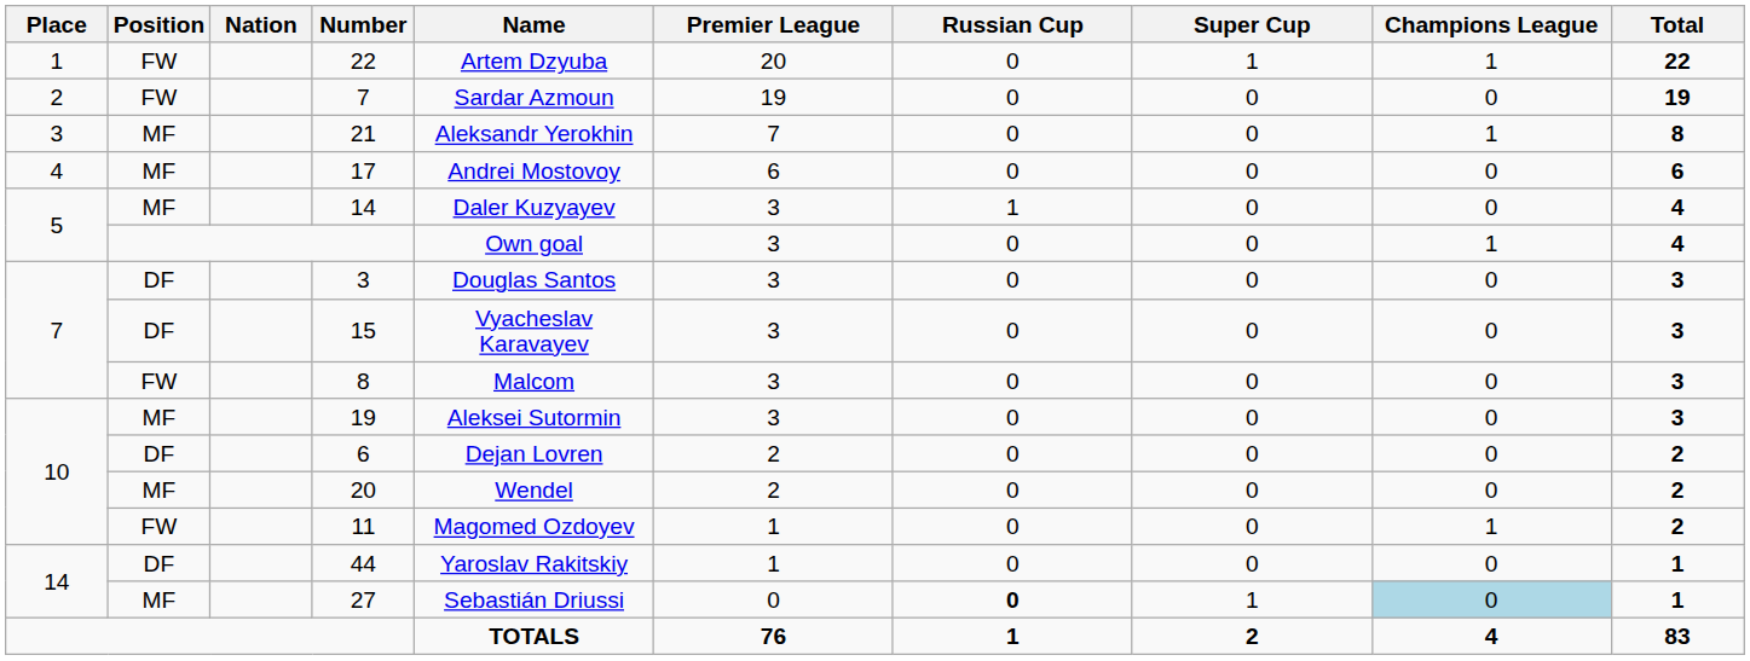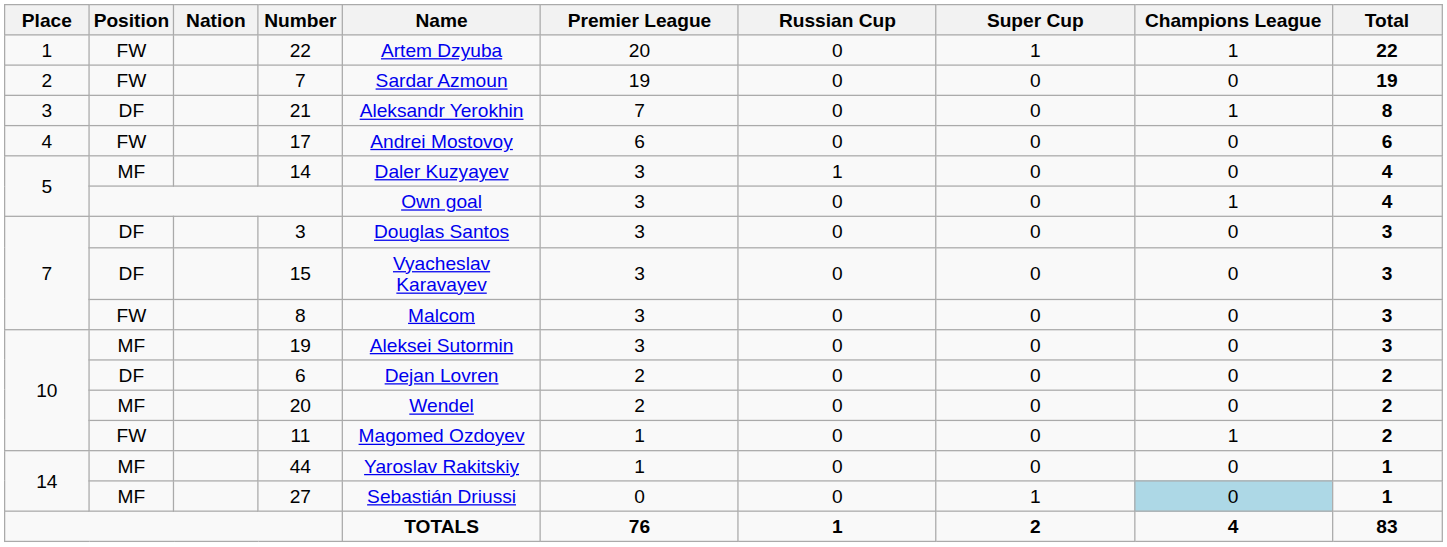 <table class="wikitable" style="font-size: 95%; text-align: center;">
 <tr>
 <th width=60>Place</th>
 <th width=60>Position</th>
 <th width=60>Nation</th>
 <th width=60>Number</th>
 <th width=150>Name</th>
 <th width=150>Premier League</th>
 <th width=150>Russian Cup</th>
 <th width=150>Super Cup</th>
 <th width=150>Champions League</th>
 <th width=80>Total</th>
 </tr>
 <tr>
 <td>1</td>
 <td>FW</td>
 <td></td>
 <td>22</td>
 <td><a href='#'>Artem Dzyuba</a></td>
 <td>20</td>
 <td>0</td>
 <td>1</td>
 <td>1</td>
 <td><strong>22</strong></td>
 </tr>
 <tr>
 <td>2</td>
 <td>FW</td>
 <td></td>
 <td>7</td>
 <td><a href='#'>Sardar Azmoun</a></td>
 <td>19</td>
 <td>0</td>
 <td>0</td>
 <td>0</td>
 <td><strong>19</strong></td>
 </tr>
 <tr>
 <td>3</td>
-<td>MF</td>
+<td>DF</td>
 <td></td>
 <td>21</td>
 <td><a href='#'>Aleksandr Yerokhin</a></td>
 <td>7</td>
 <td>0</td>
 <td>0</td>
 <td>1</td>
 <td><strong>8</strong></td>
 </tr>
 <tr>
 <td>4</td>
-<td>MF</td>
+<td>FW</td>
 <td></td>
 <td>17</td>
 <td><a href='#'>Andrei Mostovoy</a></td>
 <td>6</td>
 <td>0</td>
 <td>0</td>
 <td>0</td>
 <td><strong>6</strong></td>
 </tr>
 <tr>
 <td rowspan="2">5</td>
 <td>MF</td>
 <td></td>
 <td>14</td>
 <td><a href='#'>Daler Kuzyayev</a></td>
 <td>3</td>
 <td>1</td>
 <td>0</td>
 <td>0</td>
 <td><strong>4</strong></td>
 </tr>
 <tr>
 <td colspan="3"></td>
 <td><a href='#'>Own goal</a></td>
 <td>3</td>
 <td>0</td>
 <td>0</td>
 <td>1</td>
 <td><strong>4</strong></td>
 </tr>
 <tr>
 <td rowspan="3">7</td>
 <td>DF</td>
 <td></td>
 <td>3</td>
 <td><a href='#'>Douglas Santos</a></td>
 <td>3</td>
 <td>0</td>
 <td>0</td>
 <td>0</td>
 <td><strong>3</strong></td>
 </tr>
 <tr>
 <td>DF</td>
 <td></td>
 <td>15</td>
 <td><a href='#'>Vyacheslav Karavayev</a></td>
 <td>3</td>
 <td>0</td>
 <td>0</td>
 <td>0</td>
 <td><strong>3</strong></td>
 </tr>
 <tr>
 <td>FW</td>
 <td></td>
 <td>8</td>
 <td><a href='#'>Malcom</a></td>
 <td>3</td>
 <td>0</td>
 <td>0</td>
 <td>0</td>
 <td><strong>3</strong></td>
 </tr>
 <tr>
 <td rowspan="4">10</td>
 <td>MF</td>
 <td></td>
 <td>19</td>
 <td><a href='#'>Aleksei Sutormin</a></td>
 <td>3</td>
 <td>0</td>
 <td>0</td>
 <td>0</td>
 <td><strong>3</strong></td>
 </tr>
 <tr>
 <td>DF</td>
 <td></td>
 <td>6</td>
 <td><a href='#'>Dejan Lovren</a></td>
 <td>2</td>
 <td>0</td>
 <td>0</td>
 <td>0</td>
 <td><strong>2</strong></td>
 </tr>
 <tr>
 <td>MF</td>
 <td></td>
 <td>20</td>
 <td><a href='#'>Wendel</a></td>
 <td>2</td>
 <td>0</td>
 <td>0</td>
 <td>0</td>
 <td><strong>2</strong></td>
 </tr>
 <tr>
 <td>FW</td>
 <td></td>
 <td>11</td>
 <td><a href='#'>Magomed Ozdoyev</a></td>
 <td>1</td>
 <td>0</td>
 <td>0</td>
 <td>1</td>
 <td><strong>2</strong></td>
 </tr>
 <tr>
 <td rowspan="2">14</td>
-<td>DF</td>
+<td>MF</td>
 <td></td>
 <td>44</td>
 <td><a href='#'>Yaroslav Rakitskiy</a></td>
 <td>1</td>
 <td>0</td>
 <td>0</td>
 <td>0</td>
 <td><strong>1</strong></td>
 </tr>
 <tr>
 <td>MF</td>
 <td></td>
 <td>27</td>
 <td><a href='#'>Sebastián Driussi</a></td>
 <td>0</td>
-<td><strong>0</strong></td>
+<td>0</td>
 <td>1</td>
 <td style="background: lightblue;">0</td>
 <td><strong>1</strong></td>
 </tr>
 <tr>
 <td colspan="4"></td>
 <td><strong>TOTALS</strong></td>
 <td><strong>76</strong></td>
 <td><strong>1</strong></td>
 <td><strong>2</strong></td>
 <td><strong>4</strong></td>
 <td><strong>83</strong></td>
 </tr>
 </table>
